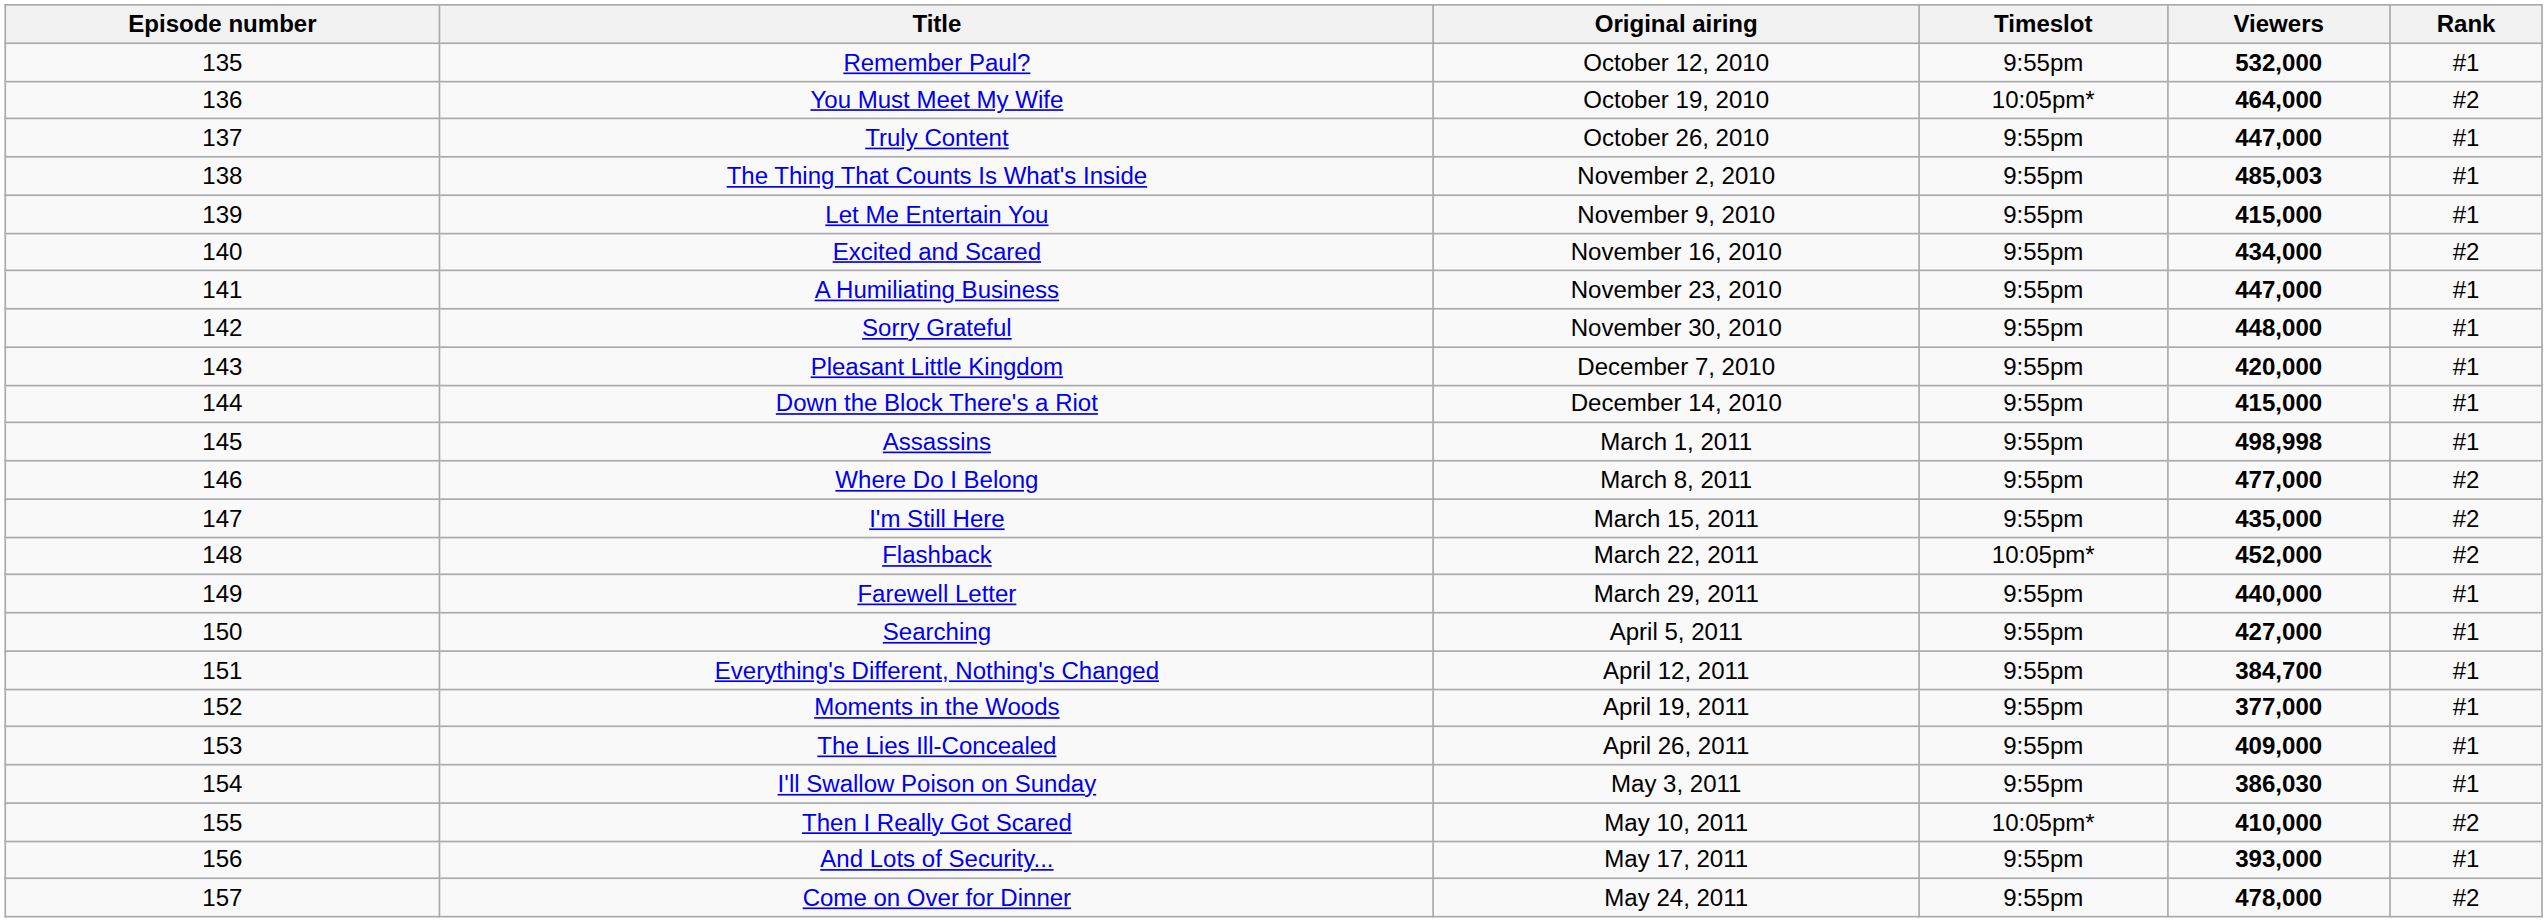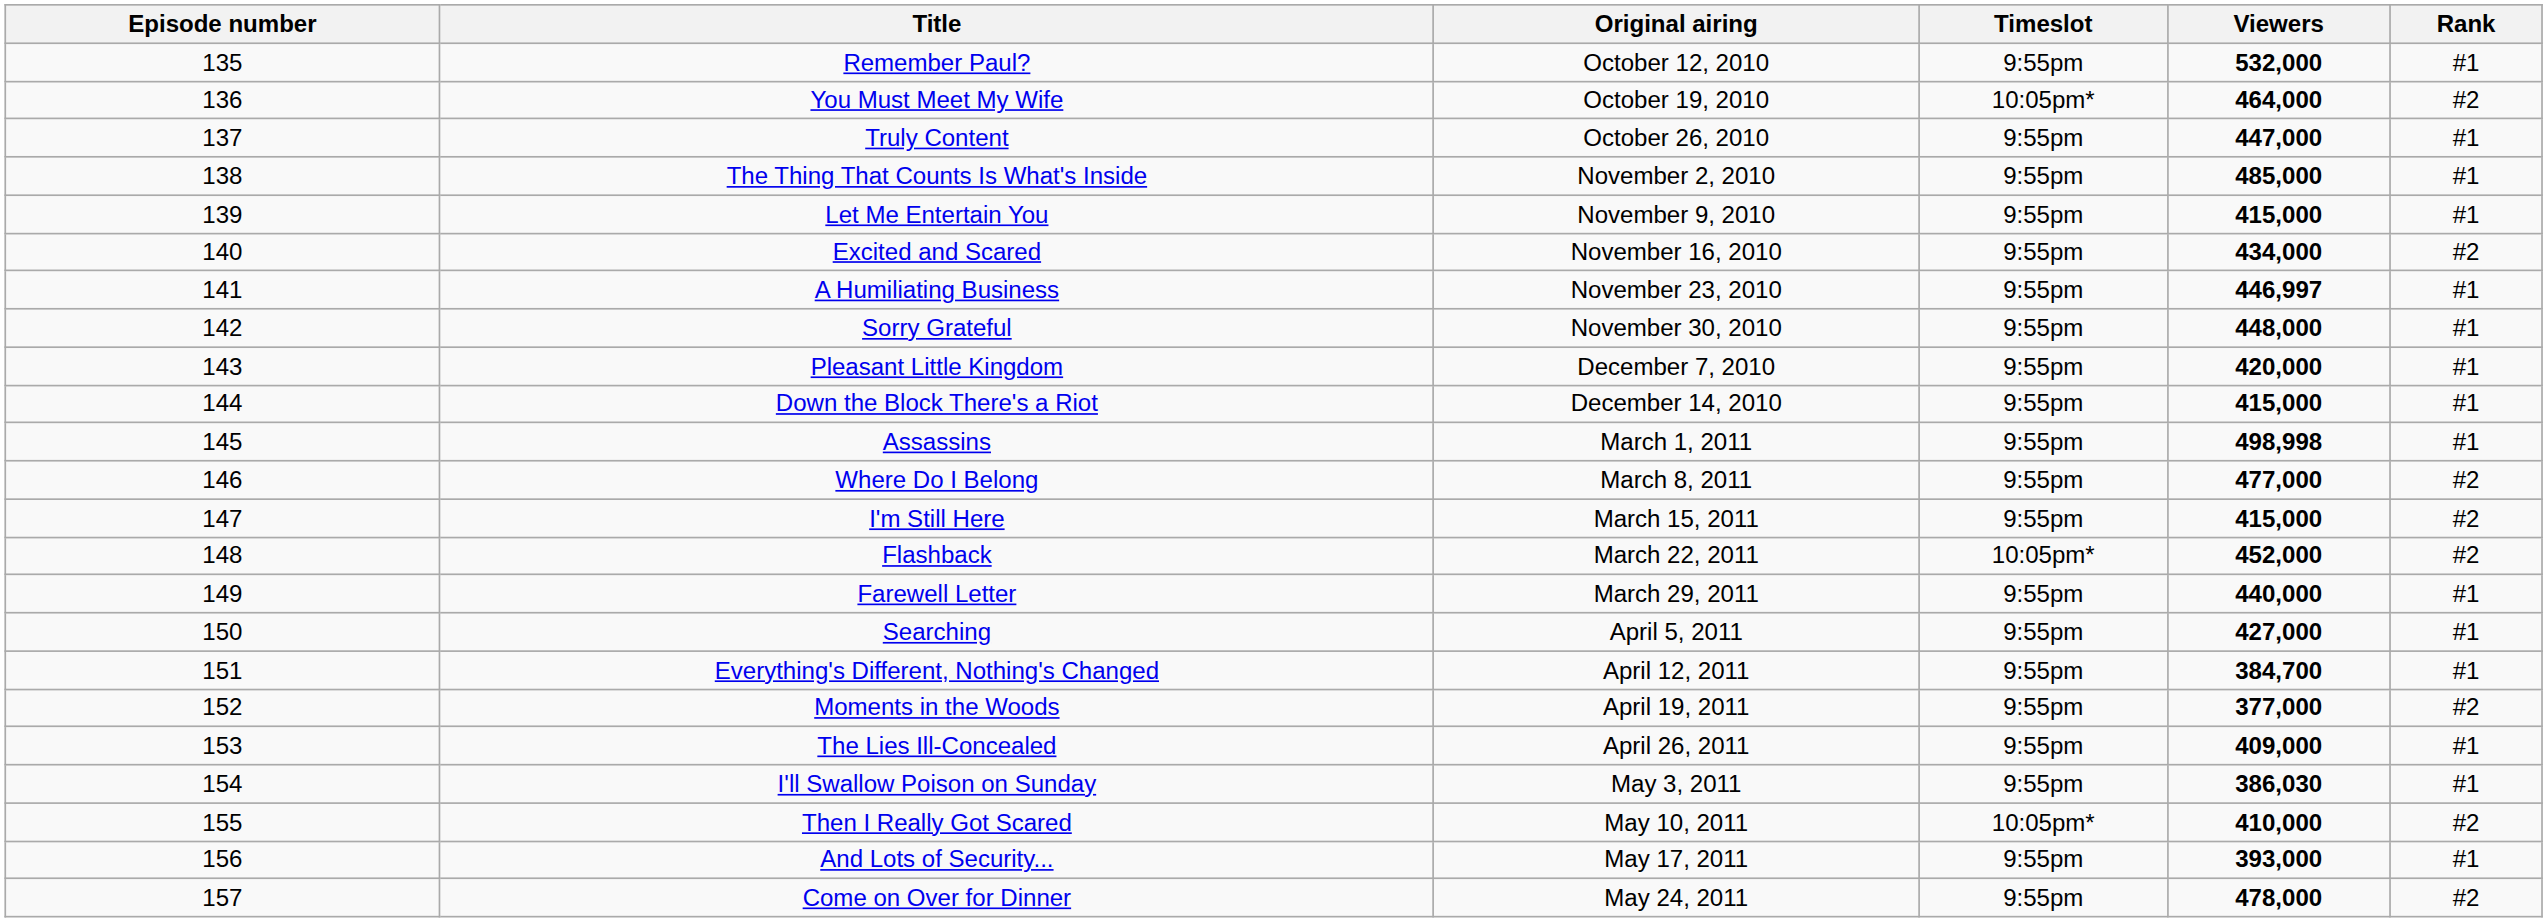 <table class="wikitable" style="font-size:90%; text-align:center; width: 96%; margin-left: auto; margin-right: auto;">
 <tr>
 <th>Episode number</th>
 <th>Title</th>
 <th>Original airing</th>
 <th>Timeslot</th>
 <th>Viewers</th>
 <th>Rank</th>
 </tr>
 <tr>
 <td>135</td>
 <td><a href='#'>Remember Paul?</a></td>
 <td>October 12, 2010</td>
 <td>9:55pm</td>
 <td><strong>532,000</strong></td>
 <td>#1</td>
 </tr>
 <tr>
 <td>136</td>
 <td><a href='#'>You Must Meet My Wife</a></td>
 <td>October 19, 2010</td>
 <td>10:05pm*</td>
 <td><strong>464,000</strong></td>
 <td>#2</td>
 </tr>
 <tr>
 <td>137</td>
 <td><a href='#'>Truly Content</a></td>
 <td>October 26, 2010</td>
 <td>9:55pm</td>
 <td><strong>447,000</strong></td>
 <td>#1</td>
 </tr>
 <tr>
 <td>138</td>
 <td><a href='#'>The Thing That Counts Is What's Inside</a></td>
 <td>November 2, 2010</td>
 <td>9:55pm</td>
-<td><strong>485,003</strong></td>
+<td><strong>485,000</strong></td>
 <td>#1</td>
 </tr>
 <tr>
 <td>139</td>
 <td><a href='#'>Let Me Entertain You</a></td>
 <td>November 9, 2010</td>
 <td>9:55pm</td>
 <td><strong>415,000</strong></td>
 <td>#1</td>
 </tr>
 <tr>
 <td>140</td>
 <td><a href='#'>Excited and Scared</a></td>
 <td>November 16, 2010</td>
 <td>9:55pm</td>
 <td><strong>434,000</strong></td>
 <td>#2</td>
 </tr>
 <tr>
 <td>141</td>
 <td><a href='#'>A Humiliating Business</a></td>
 <td>November 23, 2010</td>
 <td>9:55pm</td>
-<td><strong>447,000</strong></td>
+<td><strong>446,997</strong></td>
 <td>#1</td>
 </tr>
 <tr>
 <td>142</td>
 <td><a href='#'>Sorry Grateful</a></td>
 <td>November 30, 2010</td>
 <td>9:55pm</td>
 <td><strong>448,000</strong></td>
 <td>#1</td>
 </tr>
 <tr>
 <td>143</td>
 <td><a href='#'>Pleasant Little Kingdom</a></td>
 <td>December 7, 2010</td>
 <td>9:55pm</td>
 <td><strong> 420,000</strong></td>
 <td>#1</td>
 </tr>
 <tr>
 <td>144</td>
 <td><a href='#'>Down the Block There's a Riot</a></td>
 <td>December 14, 2010</td>
 <td>9:55pm</td>
 <td><strong>415,000</strong></td>
 <td>#1</td>
 </tr>
 <tr>
 <td>145</td>
 <td><a href='#'>Assassins</a></td>
 <td>March 1, 2011</td>
 <td>9:55pm</td>
 <td><strong>498,998</strong></td>
 <td>#1</td>
 </tr>
 <tr>
 <td>146</td>
 <td><a href='#'>Where Do I Belong</a></td>
 <td>March 8, 2011</td>
 <td>9:55pm</td>
 <td><strong> 477,000</strong></td>
 <td>#2</td>
 </tr>
 <tr>
 <td>147</td>
 <td><a href='#'>I'm Still Here</a></td>
 <td>March 15, 2011</td>
 <td>9:55pm</td>
-<td><strong>435,000</strong></td>
+<td><strong>415,000</strong></td>
 <td>#2</td>
 </tr>
 <tr>
 <td>148</td>
 <td><a href='#'>Flashback</a></td>
 <td>March 22, 2011</td>
 <td>10:05pm*</td>
 <td><strong>452,000 </strong></td>
 <td>#2</td>
 </tr>
 <tr>
 <td>149</td>
 <td><a href='#'>Farewell Letter</a></td>
 <td>March 29, 2011</td>
 <td>9:55pm</td>
 <td><strong>440,000</strong></td>
 <td>#1</td>
 </tr>
 <tr>
 <td>150</td>
 <td><a href='#'>Searching</a></td>
 <td>April 5, 2011</td>
 <td>9:55pm</td>
 <td><strong> 427,000</strong></td>
 <td>#1</td>
 </tr>
 <tr>
 <td>151</td>
 <td><a href='#'>Everything's Different, Nothing's Changed</a></td>
 <td>April 12, 2011</td>
 <td>9:55pm</td>
 <td><strong>384,700</strong></td>
 <td>#1</td>
 </tr>
 <tr>
 <td>152</td>
 <td><a href='#'>Moments in the Woods</a></td>
 <td>April 19, 2011</td>
 <td>9:55pm</td>
 <td><strong>377,000</strong></td>
-<td>#1</td>
+<td>#2</td>
 </tr>
 <tr>
 <td>153</td>
 <td><a href='#'>The Lies Ill-Concealed</a></td>
 <td>April 26, 2011</td>
 <td>9:55pm</td>
 <td><strong>409,000</strong></td>
 <td>#1</td>
 </tr>
 <tr>
 <td>154</td>
 <td><a href='#'>I'll Swallow Poison on Sunday</a></td>
 <td>May 3, 2011</td>
 <td>9:55pm</td>
 <td><strong>386,030</strong></td>
 <td>#1</td>
 </tr>
 <tr>
 <td>155</td>
 <td><a href='#'>Then I Really Got Scared</a></td>
 <td>May 10, 2011</td>
 <td>10:05pm*</td>
 <td><strong>410,000</strong></td>
 <td>#2</td>
 </tr>
 <tr>
 <td>156</td>
 <td><a href='#'>And Lots of Security...</a></td>
 <td>May 17, 2011</td>
 <td>9:55pm</td>
 <td><strong>393,000</strong></td>
 <td>#1</td>
 </tr>
 <tr>
 <td>157</td>
 <td><a href='#'>Come on Over for Dinner</a></td>
 <td>May 24, 2011</td>
 <td>9:55pm</td>
 <td><strong>478,000</strong></td>
 <td>#2</td>
 </tr>
 </table>
